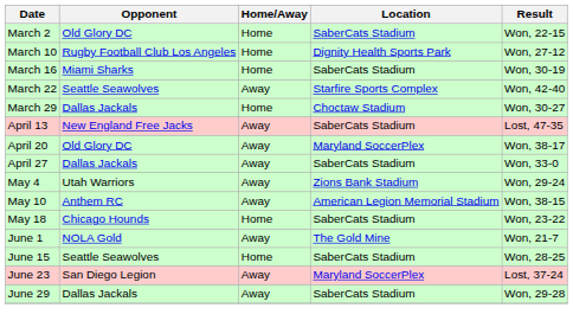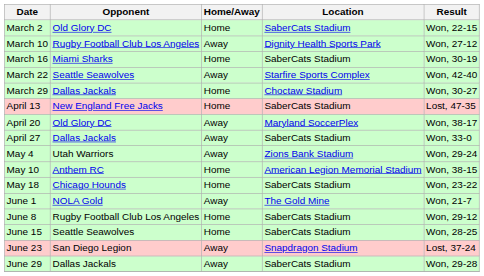 <table class="wikitable">
 <tr>
 <th>Date</th>
 <th>Opponent</th>
 <th>Home/Away</th>
 <th>Location</th>
 <th>Result</th>
 </tr>
 <tr style="background:#cfc;">
 <td>March 2</td>
 <td><a href='#'>Old Glory DC</a></td>
 <td>Home</td>
 <td><a href='#'>SaberCats Stadium</a></td>
 <td>Won, 22-15</td>
 </tr>
 <tr style="background:#cfc;">
 <td>March 10</td>
 <td><a href='#'>Rugby Football Club Los Angeles</a></td>
-<td>Home</td>
+<td>Away</td>
 <td><a href='#'>Dignity Health Sports Park</a></td>
 <td>Won, 27-12</td>
 </tr>
 <tr style="background:#cfc;">
 <td>March 16</td>
 <td><a href='#'>Miami Sharks</a></td>
 <td>Home</td>
 <td>SaberCats Stadium</td>
 <td>Won, 30-19</td>
 </tr>
 <tr style="background:#cfc;">
 <td>March 22</td>
 <td><a href='#'>Seattle Seawolves</a></td>
 <td>Away</td>
 <td><a href='#'>Starfire Sports Complex</a></td>
 <td>Won, 42-40</td>
 </tr>
 <tr style="background:#cfc;">
 <td>March 29</td>
 <td><a href='#'>Dallas Jackals</a></td>
 <td>Home</td>
 <td><a href='#'>Choctaw Stadium</a></td>
 <td>Won, 30-27</td>
 </tr>
 <tr style="background:#fcc;">
 <td>April 13</td>
 <td><a href='#'>New England Free Jacks</a></td>
-<td>Away</td>
+<td>Home</td>
 <td>SaberCats Stadium</td>
 <td>Lost, 47-35</td>
 </tr>
 <tr style="background:#cfc;">
 <td>April 20</td>
 <td><a href='#'>Old Glory DC</a></td>
 <td>Away</td>
 <td><a href='#'>Maryland SoccerPlex</a></td>
 <td>Won, 38-17</td>
 </tr>
 <tr style="background:#cfc;">
 <td>April 27</td>
 <td><a href='#'>Dallas Jackals</a></td>
 <td>Away</td>
 <td>SaberCats Stadium</td>
 <td>Won, 33-0</td>
 </tr>
 <tr style="background:#cfc;">
 <td>May 4</td>
 <td>Utah Warriors</td>
 <td>Away</td>
 <td><a href='#'>Zions Bank Stadium</a></td>
 <td>Won, 29-24</td>
 </tr>
 <tr style="background:#cfc;">
 <td>May 10</td>
 <td><a href='#'>Anthem RC</a></td>
-<td>Away</td>
+<td>Home</td>
 <td><a href='#'>American Legion Memorial Stadium</a></td>
 <td>Won, 38-15</td>
 </tr>
 <tr style="background:#cfc;">
 <td>May 18</td>
 <td><a href='#'>Chicago Hounds</a></td>
 <td>Home</td>
 <td>SaberCats Stadium</td>
 <td>Won, 23-22</td>
 </tr>
 <tr style="background:#cfc;">
 <td>June 1</td>
 <td><a href='#'>NOLA Gold</a></td>
 <td>Away</td>
 <td><a href='#'>The Gold Mine</a></td>
 <td>Won, 21-7</td>
 </tr>
 <tr style="background:#cfc;">
+<td>June 8</td>
+<td>Rugby Football Club Los Angeles</td>
+<td>Home</td>
+<td>SaberCats Stadium</td>
+<td>Won, 29-12</td>
+</tr>
+<tr style="background:#cfc;">
 <td>June 15</td>
 <td>Seattle Seawolves</td>
 <td>Home</td>
 <td>SaberCats Stadium</td>
 <td>Won, 28-25</td>
 </tr>
 <tr style="background:#fcc;">
 <td>June 23</td>
 <td>San Diego Legion</td>
 <td>Away</td>
-<td><a href='#'>Maryland SoccerPlex</a></td>
+<td><a href='#'>Snapdragon Stadium</a></td>
 <td>Lost, 37-24</td>
 </tr>
 <tr bgcolor="#cfc">
 <td>June 29</td>
 <td>Dallas Jackals</td>
 <td>Away</td>
 <td>SaberCats Stadium</td>
 <td>Won, 29-28</td>
 </tr>
 <tr>
 </tr>
 </table>
